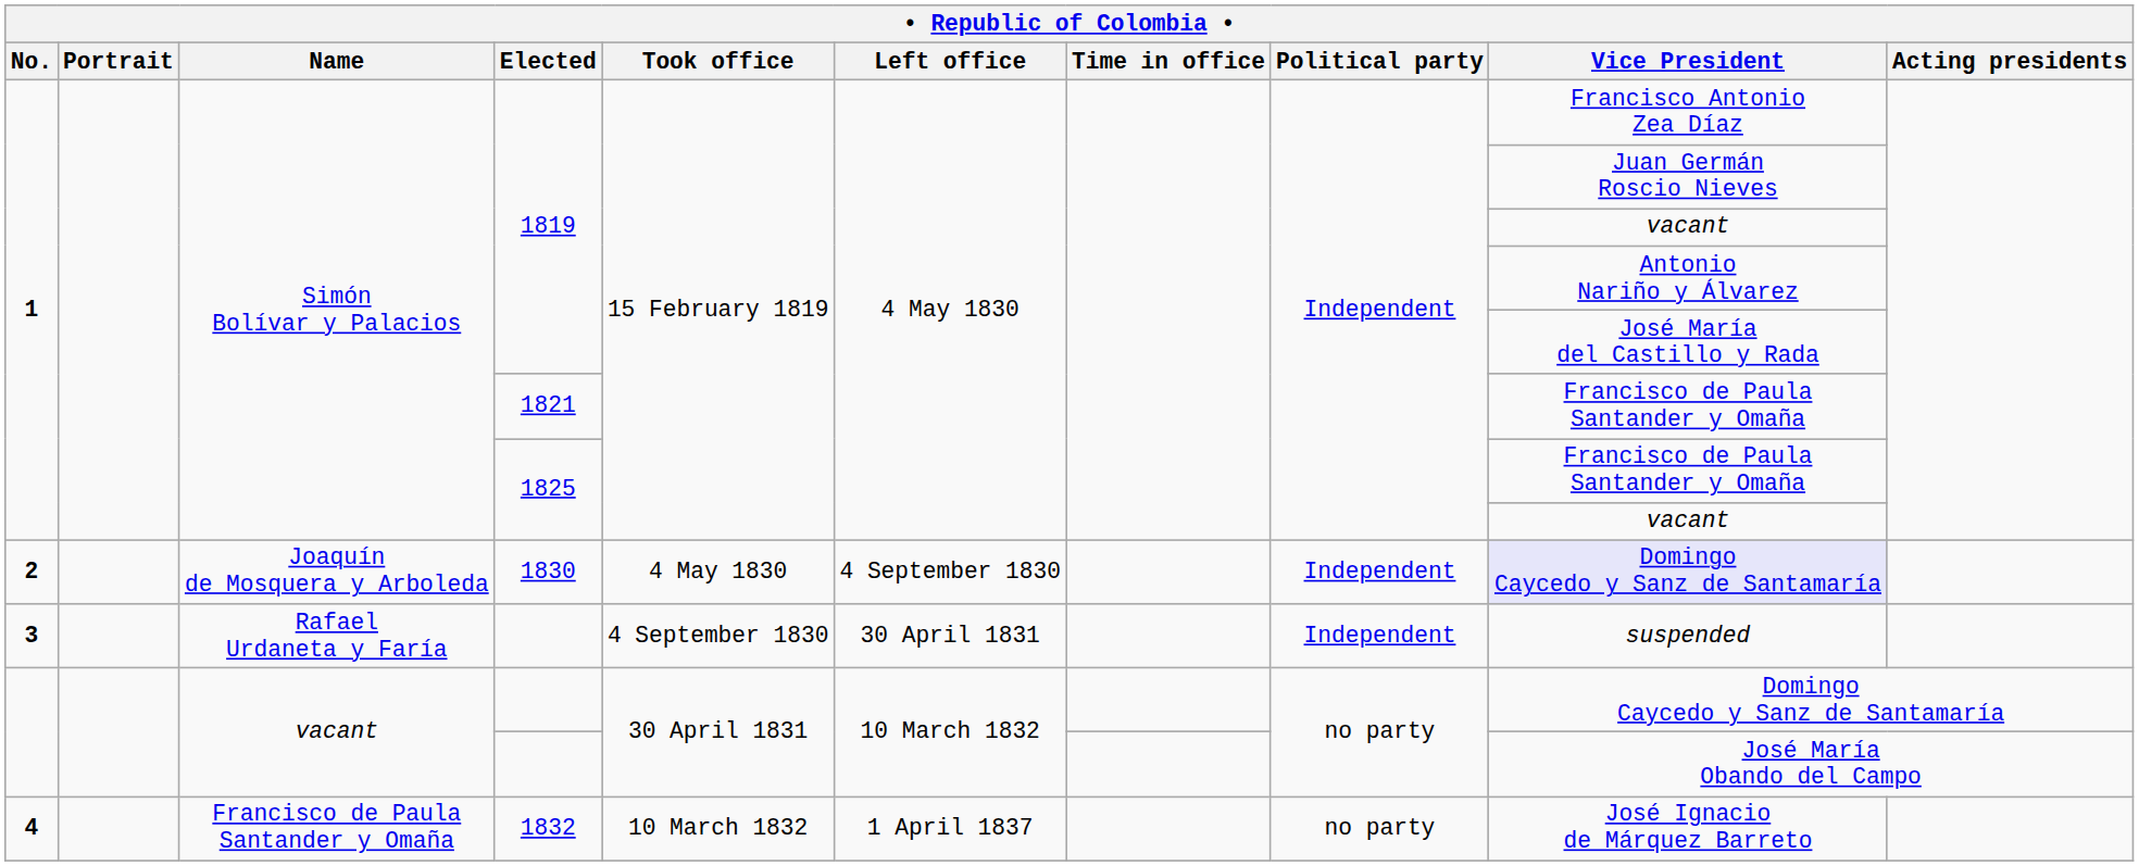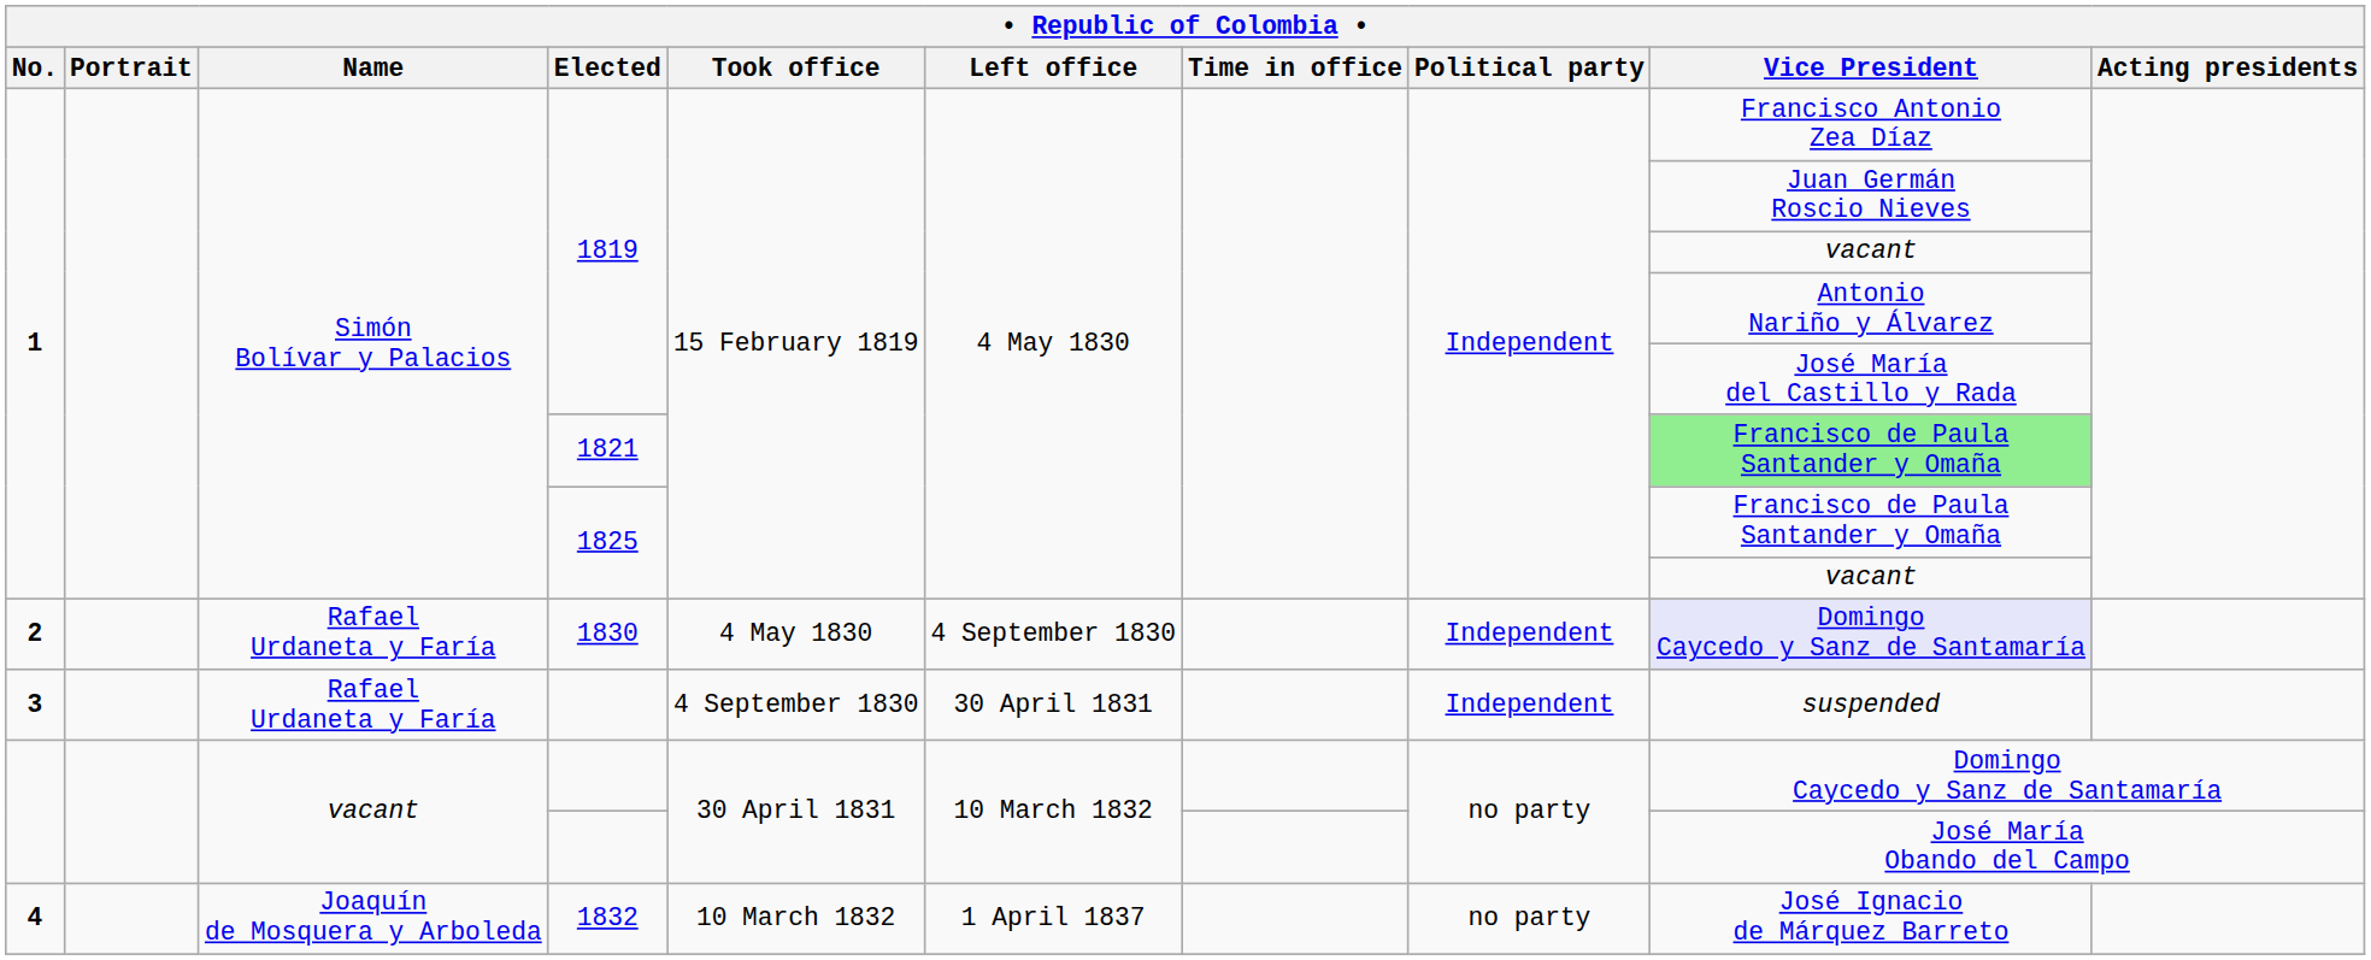 <table class="wikitable" style="text-align: center;">
 <tr>
 <th colspan="10"> • <a href='#'>Republic of Colombia</a> • </th>
 </tr>
 <tr>
 <th>No.<br></th>
 <th>Portrait</th>
 <th>Name<br></th>
 <th>Elected</th>
 <th>Took office</th>
 <th>Left office</th>
 <th><strong>Time in office</strong></th>
 <th>Political party</th>
 <th><a href='#'>Vice President</a></th>
 <th>Acting presidents</th>
 </tr>
 <tr>
 <td rowspan="8"><strong>1</strong></td>
 <td rowspan="8"></td>
 <td rowspan="8"><a href='#'>Simón<br>Bolívar y Palacios</a><br></td>
 <td rowspan="5"><a href='#'>1819</a></td>
 <td rowspan="8">15 February 1819</td>
 <td rowspan="8">4 May 1830<br></td>
 <td rowspan="8"></td>
 <td rowspan="8"><a href='#'>Independent</a></td>
 <td><a href='#'>Francisco Antonio<br>Zea Díaz</a><br></td>
 <td rowspan="8"></td>
 </tr>
 <tr>
 <td><a href='#'>Juan Germán<br>Roscio Nieves</a><br></td>
 </tr>
 <tr>
 <td><em>vacant</em><br></td>
 </tr>
 <tr>
 <td><a href='#'>Antonio<br>Nariño y Álvarez</a><br></td>
 </tr>
 <tr>
 <td><a href='#'>José María<br>del Castillo y Rada</a><br></td>
 </tr>
 <tr>
 <td><a href='#'>1821</a></td>
-<td><a href='#'>Francisco de Paula<br>Santander y Omaña</a><br></td>
+<td style="background: lightgreen;"><a href='#'>Francisco de Paula<br>Santander y Omaña</a><br></td>
 </tr>
 <tr>
 <td rowspan="2"><a href='#'>1825</a></td>
 <td><a href='#'>Francisco de Paula<br>Santander y Omaña</a><br></td>
 </tr>
 <tr>
 <td><em>vacant</em><br></td>
 </tr>
 <tr>
 <td><strong>2</strong></td>
 <td></td>
-<td><a href='#'>Joaquín <br>de Mosquera y Arboleda</a><br></td>
+<td><a href='#'>Rafael<br>Urdaneta y Faría</a><br></td>
 <td><a href='#'>1830</a></td>
 <td>4 May 1830</td>
 <td>4 September 1830</td>
 <td></td>
 <td><a href='#'>Independent</a></td>
 <td style="background: lavender;"><a href='#'>Domingo<br>Caycedo y Sanz de Santamaría</a><br></td>
 <td></td>
 </tr>
 <tr>
 <td><strong>3</strong></td>
 <td></td>
 <td><a href='#'>Rafael<br>Urdaneta y Faría</a><br></td>
 <td></td>
 <td>4 September 1830<br></td>
 <td>30 April 1831</td>
 <td></td>
 <td><a href='#'>Independent</a></td>
 <td><em>suspended</em><br></td>
 <td></td>
 </tr>
 <tr>
 <td rowspan="2"></td>
 <td rowspan="2"></td>
 <td rowspan="2"><em>vacant</em></td>
 <td></td>
 <td rowspan="2">30 April 1831</td>
 <td rowspan="2">10 March 1832</td>
 <td></td>
 <td rowspan="2">no party</td>
 <td colspan="2"><a href='#'>Domingo<br>Caycedo y Sanz de Santamaría</a><br></td>
 </tr>
 <tr>
 <td></td>
 <td></td>
 <td colspan="2"><a href='#'>José María<br>Obando del Campo</a><br></td>
 </tr>
 <tr>
 <td><strong>4</strong></td>
 <td></td>
-<td><a href='#'>Francisco de Paula<br>Santander y Omaña</a><br></td>
+<td><a href='#'>Joaquín <br>de Mosquera y Arboleda</a><br></td>
 <td><a href='#'>1832</a></td>
 <td>10 March 1832</td>
 <td>1 April 1837</td>
 <td></td>
 <td>no party</td>
 <td><a href='#'>José Ignacio<br>de Márquez Barreto</a><br></td>
 <td></td>
 </tr>
 </table>
